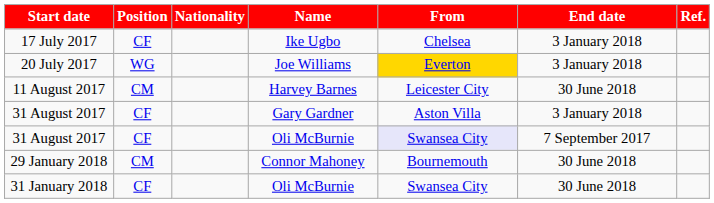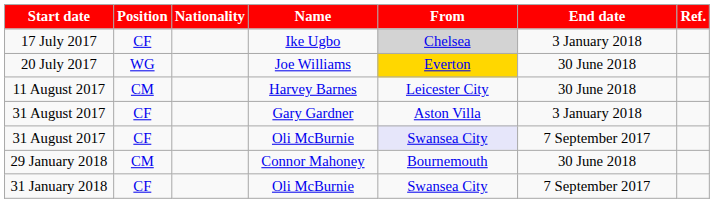 <table class="wikitable"  style="text-align:center; font-size:90%; ">
 <tr>
 <th style="background:#FF0000; color:white; width:100px;">Start date</th>
 <th style="background:#FF0000; color:white; width:50px;">Position</th>
 <th style="background:#FF0000; color:white; width:50px;">Nationality</th>
 <th style="background:#FF0000; color:white; width:120px;">Name</th>
 <th style="background:#FF0000; color:white; width:130px;">From</th>
 <th style="background:#FF0000; color:white; width:150px;">End date</th>
 <th style="background:#FF0000; color:white; width:25px;">Ref.</th>
 </tr>
 <tr>
 <td>17 July 2017</td>
 <td><a href='#'>CF</a></td>
 <td></td>
 <td><a href='#'>Ike Ugbo</a></td>
-<td><a href='#'>Chelsea</a></td>
+<td style="background: lightgrey;"><a href='#'>Chelsea</a></td>
 <td>3 January 2018</td>
 <td></td>
 </tr>
 <tr>
 <td>20 July 2017</td>
 <td><a href='#'>WG</a></td>
 <td></td>
 <td><a href='#'>Joe Williams</a></td>
 <td style="background: gold;"><a href='#'>Everton</a></td>
-<td>3 January 2018</td>
+<td>30 June 2018</td>
 <td></td>
 </tr>
 <tr>
 <td>11 August 2017</td>
 <td><a href='#'>CM</a></td>
 <td></td>
 <td><a href='#'>Harvey Barnes</a></td>
 <td><a href='#'>Leicester City</a></td>
 <td>30 June 2018</td>
 <td></td>
 </tr>
 <tr>
 <td>31 August 2017</td>
 <td><a href='#'>CF</a></td>
 <td></td>
 <td><a href='#'>Gary Gardner</a></td>
 <td><a href='#'>Aston Villa</a></td>
 <td>3 January 2018</td>
 <td></td>
 </tr>
 <tr>
 <td>31 August 2017</td>
 <td><a href='#'>CF</a></td>
 <td></td>
 <td><a href='#'>Oli McBurnie</a></td>
 <td style="background: lavender;"><a href='#'>Swansea City</a></td>
 <td>7 September 2017</td>
 <td></td>
 </tr>
 <tr>
 <td>29 January 2018</td>
 <td><a href='#'>CM</a></td>
 <td></td>
 <td><a href='#'>Connor Mahoney</a></td>
 <td><a href='#'>Bournemouth</a></td>
 <td>30 June 2018</td>
 <td></td>
 </tr>
 <tr>
 <td>31 January 2018</td>
 <td><a href='#'>CF</a></td>
 <td></td>
 <td><a href='#'>Oli McBurnie</a></td>
 <td><a href='#'>Swansea City</a></td>
-<td>30 June 2018</td>
+<td>7 September 2017</td>
 <td></td>
 </tr>
 </table>
